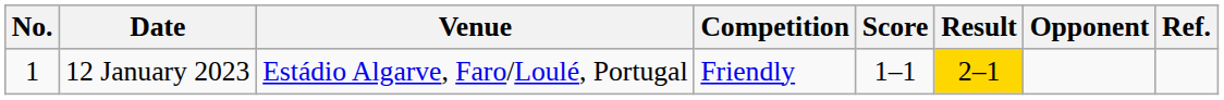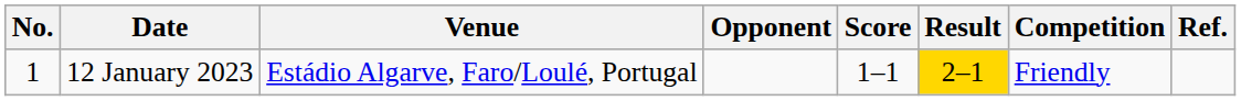 <table class="wikitable sortable">
 <tr>
 <th scope="col">No.</th>
 <th scope="col">Date</th>
 <th scope="col">Venue</th>
-<th scope="col">Competition</th>
+<th scope="col">Opponent</th>
 <th scope="col">Score</th>
 <th scope="col">Result</th>
-<th scope="col">Opponent</th>
+<th scope="col">Competition</th>
 <th>Ref.</th>
 </tr>
 <tr>
 <td align="center">1</td>
 <td>12 January 2023</td>
 <td><a href='#'>Estádio Algarve</a>, <a href='#'>Faro</a>/<a href='#'>Loulé</a>, Portugal</td>
-<td><a href='#'>Friendly</a></td>
+<td></td>
 <td align="center">1–1</td>
 <td align="center" style="background: gold;">2–1</td>
-<td></td>
+<td><a href='#'>Friendly</a></td>
 <td></td>
 </tr>
 </table>
